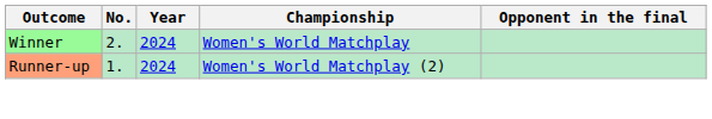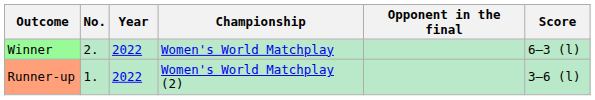 <table class="sortable wikitable">
 <tr>
 <th width="80">Outcome</th>
 <th width="20">No.</th>
 <th width="50">Year</th>
 <th style="width:250px;">Championship</th>
 <th style="width:200px;">Opponent in the final</th>
+<th style="width:70px;">Score</th>
 </tr>
 <tr style="background:#B9E9C9;">
 <td style="background:#98FB98">Winner</td>
 <td>2.</td>
-<td><a href='#'>2024</a></td>
+<td><a href='#'>2022</a></td>
 <td><a href='#'>Women's World Matchplay</a></td>
 <td></td>
+<td>6–3 (l)</td>
 </tr>
 <tr style="background:#B9E9C9;">
 <td style="background:#ffa07a;">Runner-up</td>
 <td>1.</td>
-<td><a href='#'>2024</a></td>
+<td><a href='#'>2022</a></td>
 <td><a href='#'>Women's World Matchplay</a> (2)</td>
 <td></td>
+<td>3–6 (l)</td>
 </tr>
 </table>
